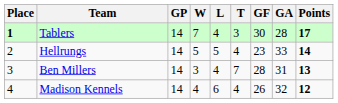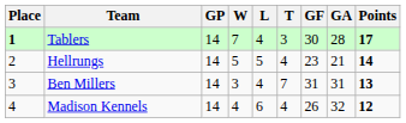 <table class="wikitable">
 <tr>
 <th>Place</th>
 <th width="170">Team</th>
 <th width="20">GP</th>
 <th width="20">W</th>
 <th width="20">L</th>
 <th width="20">T</th>
 <th width="20">GF</th>
 <th width="20">GA</th>
 <th>Points</th>
 </tr>
 <tr bgcolor=#ccffcc>
 <td><strong>1</strong></td>
 <td><a href='#'>Tablers</a></td>
 <td>14</td>
 <td>7</td>
 <td>4</td>
 <td>3</td>
 <td>30</td>
 <td>28</td>
 <td><strong>17</strong></td>
 </tr>
 <tr>
 <td>2</td>
 <td><a href='#'>Hellrungs</a></td>
 <td>14</td>
 <td>5</td>
 <td>5</td>
 <td>4</td>
 <td>23</td>
-<td>33</td>
+<td>21</td>
 <td><strong>14</strong></td>
 </tr>
 <tr>
 <td>3</td>
 <td><a href='#'>Ben Millers</a></td>
 <td>14</td>
 <td>3</td>
 <td>4</td>
 <td>7</td>
-<td>28</td>
+<td>31</td>
 <td>31</td>
 <td><strong>13</strong></td>
 </tr>
 <tr>
 <td>4</td>
 <td><a href='#'>Madison Kennels</a></td>
 <td>14</td>
 <td>4</td>
 <td>6</td>
 <td>4</td>
 <td>26</td>
 <td>32</td>
 <td><strong>12</strong></td>
 </tr>
 </table>
